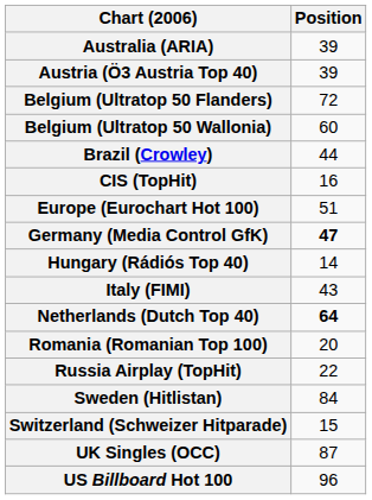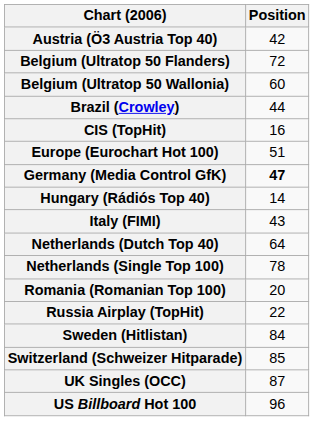 <table class="wikitable sortable plainrowheaders" style="text-align:center">
 <tr>
 <th>Chart (2006)</th>
 <th>Position</th>
 </tr>
 <tr>
-<th scope="row">Australia (ARIA)</th>
-<td>39</td>
-</tr>
-<tr>
 <th scope="row">Austria (Ö3 Austria Top 40)</th>
-<td>39</td>
+<td>42</td>
 </tr>
 <tr>
 <th scope="row">Belgium (Ultratop 50 Flanders)</th>
 <td>72</td>
 </tr>
 <tr>
 <th scope="row">Belgium (Ultratop 50 Wallonia)</th>
 <td>60</td>
 </tr>
 <tr>
 <th scope="row">Brazil (<a href='#'>Crowley</a>)</th>
 <td>44</td>
 </tr>
 <tr>
 <th scope="row">CIS (TopHit)</th>
 <td>16</td>
 </tr>
 <tr>
 <th scope="row">Europe (Eurochart Hot 100)</th>
 <td>51</td>
 </tr>
 <tr>
 <th scope="row">Germany (Media Control GfK)</th>
 <td><strong>47</strong></td>
 </tr>
 <tr>
 <th scope="row">Hungary (Rádiós Top 40)</th>
 <td>14</td>
 </tr>
 <tr>
 <th scope="row">Italy (FIMI)</th>
 <td>43</td>
 </tr>
 <tr>
 <th scope="row">Netherlands (Dutch Top 40)</th>
-<td><strong>64</strong></td>
+<td>64</td>
+</tr>
+<tr>
+<th scope="row">Netherlands (Single Top 100)</th>
+<td>78</td>
 </tr>
 <tr>
 <th scope="row">Romania (Romanian Top 100)</th>
 <td>20</td>
 </tr>
 <tr>
 <th scope="row">Russia Airplay (TopHit)</th>
 <td>22</td>
 </tr>
 <tr>
 <th scope="row">Sweden (Hitlistan)</th>
 <td>84</td>
 </tr>
 <tr>
 <th scope="row">Switzerland (Schweizer Hitparade)</th>
-<td>15</td>
+<td>85</td>
 </tr>
 <tr>
 <th scope="row">UK Singles (OCC)</th>
 <td>87</td>
 </tr>
 <tr>
 <th scope="row">US <em>Billboard</em> Hot 100</th>
 <td>96</td>
 </tr>
 </table>
